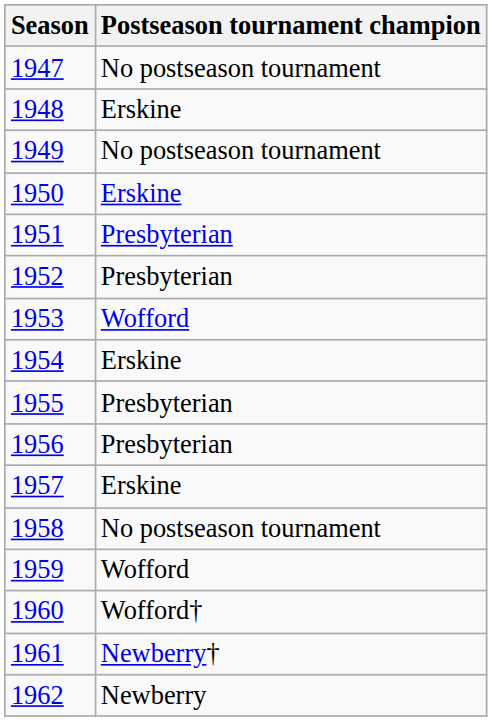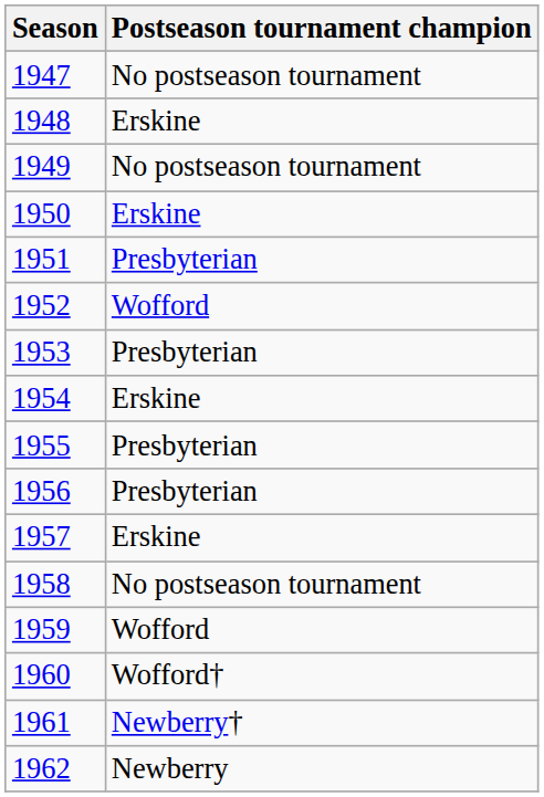 <table class="wikitable" border=border="0" cellpadding="2">
 <tr>
 <th>Season</th>
 <th>Postseason tournament champion</th>
 </tr>
 <tr>
 <td><a href='#'>1947</a></td>
 <td>No postseason tournament</td>
 </tr>
 <tr>
 <td><a href='#'>1948</a></td>
 <td>Erskine</td>
 </tr>
 <tr>
 <td><a href='#'>1949</a></td>
 <td>No postseason tournament</td>
 </tr>
 <tr>
 <td><a href='#'>1950</a></td>
 <td><a href='#'>Erskine</a></td>
 </tr>
 <tr>
 <td><a href='#'>1951</a></td>
 <td><a href='#'>Presbyterian</a></td>
 </tr>
 <tr>
 <td><a href='#'>1952</a></td>
-<td>Presbyterian</td>
+<td><a href='#'>Wofford</a></td>
 </tr>
 <tr>
 <td><a href='#'>1953</a></td>
-<td><a href='#'>Wofford</a></td>
+<td>Presbyterian</td>
 </tr>
 <tr>
 <td><a href='#'>1954</a></td>
 <td>Erskine</td>
 </tr>
 <tr>
 <td><a href='#'>1955</a></td>
 <td>Presbyterian</td>
 </tr>
 <tr>
 <td><a href='#'>1956</a></td>
 <td>Presbyterian</td>
 </tr>
 <tr>
 <td><a href='#'>1957</a></td>
 <td>Erskine</td>
 </tr>
 <tr>
 <td><a href='#'>1958</a></td>
 <td>No postseason tournament</td>
 </tr>
 <tr>
 <td><a href='#'>1959</a></td>
 <td>Wofford</td>
 </tr>
 <tr>
 <td><a href='#'>1960</a></td>
 <td>Wofford†</td>
 </tr>
 <tr>
 <td><a href='#'>1961</a></td>
 <td><a href='#'>Newberry</a>†</td>
 </tr>
 <tr>
 <td><a href='#'>1962</a></td>
 <td>Newberry</td>
 </tr>
 </table>
